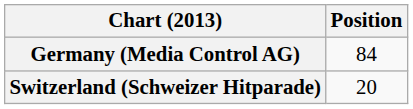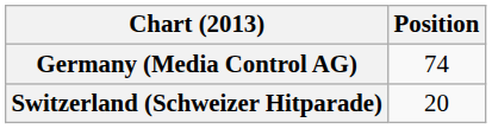 <table class="wikitable sortable plainrowheaders" style="text-align:center;">
 <tr>
 <th>Chart (2013)</th>
 <th>Position</th>
 </tr>
 <tr>
 <th scope="row">Germany (Media Control AG)</th>
-<td style="text-align:center;">84</td>
+<td style="text-align:center;">74</td>
 </tr>
 <tr>
 <th scope="row">Switzerland (Schweizer Hitparade)</th>
 <td style="text-align:center;">20</td>
 </tr>
 </table>
